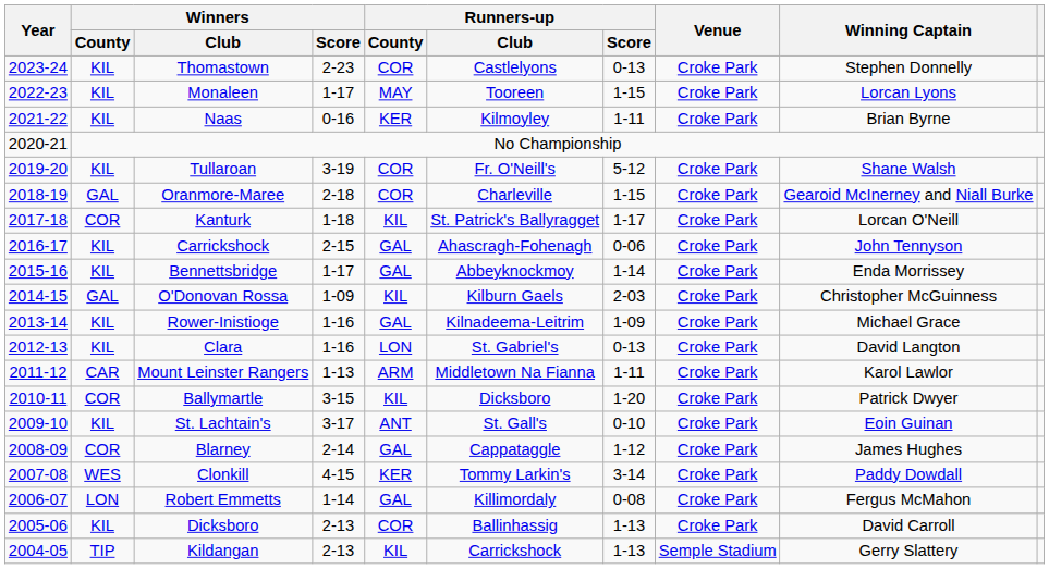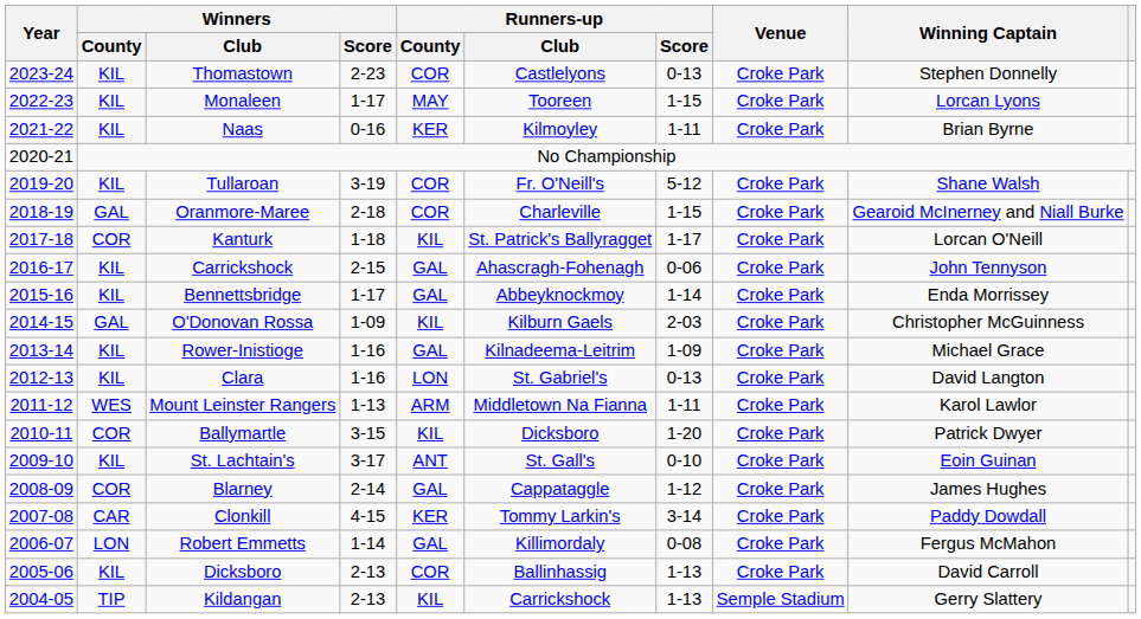 <table class="wikitable sortable" style="text-align:center;">
 <tr>
 <th rowspan="2">Year</th>
 <th colspan="3">Winners</th>
 <th colspan="3">Runners-up</th>
 <th rowspan="2">Venue</th>
 <th rowspan="2">Winning Captain</th>
 <th rowspan="2"></th>
 </tr>
 <tr>
 <th>County</th>
 <th>Club</th>
 <th>Score</th>
 <th>County</th>
 <th>Club</th>
 <th>Score</th>
 </tr>
 <tr>
 <td><a href='#'>2023-24</a></td>
 <td> <a href='#'>KIL</a></td>
 <td><a href='#'>Thomastown</a></td>
 <td>2-23</td>
 <td> <a href='#'>COR</a></td>
 <td><a href='#'>Castlelyons</a></td>
 <td>0-13</td>
 <td><a href='#'>Croke Park</a></td>
 <td>Stephen Donnelly</td>
 <td></td>
 </tr>
 <tr>
 <td><a href='#'>2022-23</a></td>
 <td> <a href='#'>KIL</a></td>
 <td><a href='#'>Monaleen</a></td>
 <td>1-17</td>
 <td> <a href='#'>MAY</a></td>
 <td><a href='#'>Tooreen</a></td>
 <td>1-15</td>
 <td><a href='#'>Croke Park</a></td>
 <td><a href='#'>Lorcan Lyons</a></td>
 <td></td>
 </tr>
 <tr>
 <td><a href='#'>2021-22</a></td>
 <td> <a href='#'>KIL</a></td>
 <td><a href='#'>Naas</a></td>
 <td>0-16</td>
 <td> <a href='#'>KER</a></td>
 <td><a href='#'>Kilmoyley</a></td>
 <td>1-11</td>
 <td><a href='#'>Croke Park</a></td>
 <td>Brian Byrne</td>
 <td></td>
 </tr>
 <tr>
 <td>2020-21</td>
 <td colspan="9">No Championship</td>
 </tr>
 <tr>
 <td><a href='#'>2019-20</a></td>
 <td> <a href='#'>KIL</a></td>
 <td><a href='#'>Tullaroan</a></td>
 <td>3-19</td>
 <td> <a href='#'>COR</a></td>
 <td><a href='#'>Fr. O'Neill's</a></td>
 <td>5-12</td>
 <td><a href='#'>Croke Park</a></td>
 <td><a href='#'>Shane Walsh</a></td>
 <td></td>
 </tr>
 <tr>
 <td><a href='#'>2018-19</a></td>
 <td> <a href='#'>GAL</a></td>
 <td><a href='#'>Oranmore-Maree</a></td>
 <td>2-18</td>
 <td> <a href='#'>COR</a></td>
 <td><a href='#'>Charleville</a></td>
 <td>1-15</td>
 <td><a href='#'>Croke Park</a></td>
 <td><a href='#'>Gearoid McInerney</a> and <a href='#'>Niall Burke</a></td>
 <td></td>
 </tr>
 <tr>
 <td><a href='#'>2017-18</a></td>
 <td> <a href='#'>COR</a></td>
 <td><a href='#'>Kanturk</a></td>
 <td>1-18</td>
 <td> <a href='#'>KIL</a></td>
 <td><a href='#'>St. Patrick's Ballyragget</a></td>
 <td>1-17</td>
 <td><a href='#'>Croke Park</a></td>
 <td>Lorcan O'Neill</td>
 <td></td>
 </tr>
 <tr>
 <td><a href='#'>2016-17</a></td>
 <td> <a href='#'>KIL</a></td>
 <td><a href='#'>Carrickshock</a></td>
 <td>2-15</td>
 <td> <a href='#'>GAL</a></td>
 <td><a href='#'>Ahascragh-Fohenagh</a></td>
 <td>0-06</td>
 <td><a href='#'>Croke Park</a></td>
 <td><a href='#'>John Tennyson</a></td>
 <td></td>
 </tr>
 <tr>
 <td><a href='#'>2015-16</a></td>
 <td> <a href='#'>KIL</a></td>
 <td><a href='#'>Bennettsbridge</a></td>
 <td>1-17</td>
 <td> <a href='#'>GAL</a></td>
 <td><a href='#'>Abbeyknockmoy</a></td>
 <td>1-14</td>
 <td><a href='#'>Croke Park</a></td>
 <td>Enda Morrissey</td>
 <td></td>
 </tr>
 <tr>
 <td><a href='#'>2014-15</a></td>
 <td> <a href='#'>GAL</a></td>
 <td><a href='#'>O'Donovan Rossa</a></td>
 <td>1-09</td>
 <td> <a href='#'>KIL</a></td>
 <td><a href='#'>Kilburn Gaels</a></td>
 <td>2-03</td>
 <td><a href='#'>Croke Park</a></td>
 <td>Christopher McGuinness</td>
 <td></td>
 </tr>
 <tr>
 <td><a href='#'>2013-14</a></td>
 <td> <a href='#'>KIL</a></td>
 <td><a href='#'>Rower-Inistioge</a></td>
 <td>1-16</td>
 <td> <a href='#'>GAL</a></td>
 <td><a href='#'>Kilnadeema-Leitrim</a></td>
 <td>1-09</td>
 <td><a href='#'>Croke Park</a></td>
 <td>Michael Grace</td>
 <td></td>
 </tr>
 <tr>
 <td><a href='#'>2012-13</a></td>
 <td> <a href='#'>KIL</a></td>
 <td><a href='#'>Clara</a></td>
 <td>1-16</td>
 <td> <a href='#'>LON</a></td>
 <td><a href='#'>St. Gabriel's</a></td>
 <td>0-13</td>
 <td><a href='#'>Croke Park</a></td>
 <td>David Langton</td>
 <td></td>
 </tr>
 <tr>
 <td><a href='#'>2011-12</a></td>
-<td> <a href='#'>CAR</a></td>
+<td> <a href='#'>WES</a></td>
 <td><a href='#'>Mount Leinster Rangers</a></td>
 <td>1-13</td>
 <td> <a href='#'>ARM</a></td>
 <td><a href='#'>Middletown Na Fianna</a></td>
 <td>1-11</td>
 <td><a href='#'>Croke Park</a></td>
 <td>Karol Lawlor</td>
 <td></td>
 </tr>
 <tr>
 <td><a href='#'>2010-11</a></td>
 <td> <a href='#'>COR</a></td>
 <td><a href='#'>Ballymartle</a></td>
 <td>3-15</td>
 <td> <a href='#'>KIL</a></td>
 <td><a href='#'>Dicksboro</a></td>
 <td>1-20</td>
 <td><a href='#'>Croke Park</a></td>
 <td>Patrick Dwyer</td>
 <td></td>
 </tr>
 <tr>
 <td><a href='#'>2009-10</a></td>
 <td> <a href='#'>KIL</a></td>
 <td><a href='#'>St. Lachtain's</a></td>
 <td>3-17</td>
 <td> <a href='#'>ANT</a></td>
 <td><a href='#'>St. Gall's</a></td>
 <td>0-10</td>
 <td><a href='#'>Croke Park</a></td>
 <td><a href='#'>Eoin Guinan</a></td>
 <td></td>
 </tr>
 <tr>
 <td><a href='#'>2008-09</a></td>
 <td> <a href='#'>COR</a></td>
 <td><a href='#'>Blarney</a></td>
 <td>2-14</td>
 <td> <a href='#'>GAL</a></td>
 <td><a href='#'>Cappataggle</a></td>
 <td>1-12</td>
 <td><a href='#'>Croke Park</a></td>
 <td>James Hughes</td>
 <td></td>
 </tr>
 <tr>
 <td><a href='#'>2007-08</a></td>
-<td> <a href='#'>WES</a></td>
+<td> <a href='#'>CAR</a></td>
 <td><a href='#'>Clonkill</a></td>
 <td>4-15</td>
 <td> <a href='#'>KER</a></td>
 <td><a href='#'>Tommy Larkin's</a></td>
 <td>3-14</td>
 <td><a href='#'>Croke Park</a></td>
 <td><a href='#'>Paddy Dowdall</a></td>
 <td></td>
 </tr>
 <tr>
 <td><a href='#'>2006-07</a></td>
 <td> <a href='#'>LON</a></td>
 <td><a href='#'>Robert Emmetts</a></td>
 <td>1-14</td>
 <td> <a href='#'>GAL</a></td>
 <td><a href='#'>Killimordaly</a></td>
 <td>0-08</td>
 <td><a href='#'>Croke Park</a></td>
 <td>Fergus McMahon</td>
 <td></td>
 </tr>
 <tr>
 <td><a href='#'>2005-06</a></td>
 <td> <a href='#'>KIL</a></td>
 <td><a href='#'>Dicksboro</a></td>
 <td>2-13</td>
 <td> <a href='#'>COR</a></td>
 <td><a href='#'>Ballinhassig</a></td>
 <td>1-13</td>
 <td><a href='#'>Croke Park</a></td>
 <td>David Carroll</td>
 <td></td>
 </tr>
 <tr>
 <td><a href='#'>2004-05</a></td>
 <td> <a href='#'>TIP</a></td>
 <td><a href='#'>Kildangan</a></td>
 <td>2-13</td>
 <td> <a href='#'>KIL</a></td>
 <td><a href='#'>Carrickshock</a></td>
 <td>1-13</td>
 <td><a href='#'>Semple Stadium</a></td>
 <td>Gerry Slattery</td>
 <td></td>
 </tr>
 </table>
